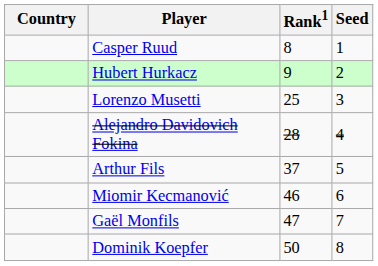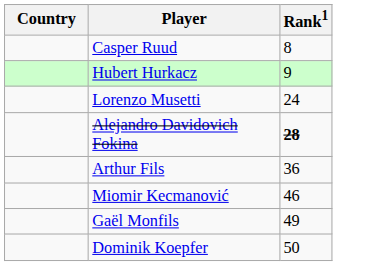 <table class=wikitable>
 <tr>
 <th width="75">Country</th>
 <th width="180">Player</th>
 <th>Rank<sup>1</sup></th>
-<th>Seed</th>
 </tr>
 <tr>
 <td></td>
 <td><a href='#'>Casper Ruud</a></td>
 <td>8</td>
-<td>1</td>
 </tr>
 <tr bgcolor=#cfc>
 <td></td>
 <td><a href='#'>Hubert Hurkacz</a></td>
 <td>9</td>
-<td>2</td>
 </tr>
 <tr>
 <td></td>
 <td><a href='#'>Lorenzo Musetti</a></td>
-<td>25</td>
-<td>3</td>
+<td>24</td>
 </tr>
 <tr>
 <td><s></s></td>
 <td><s><a href='#'>Alejandro Davidovich Fokina</a></s></td>
-<td><s>28</s></td>
-<td><s>4</s></td>
+<td><strong><s>28</s></strong></td>
 </tr>
 <tr>
 <td></td>
 <td><a href='#'>Arthur Fils</a></td>
-<td>37</td>
-<td>5</td>
+<td>36</td>
 </tr>
 <tr>
 <td></td>
 <td><a href='#'>Miomir Kecmanović</a></td>
 <td>46</td>
-<td>6</td>
 </tr>
 <tr>
 <td></td>
 <td><a href='#'>Gaël Monfils</a></td>
-<td>47</td>
-<td>7</td>
+<td>49</td>
 </tr>
 <tr>
 <td></td>
 <td><a href='#'>Dominik Koepfer</a></td>
 <td>50</td>
-<td>8</td>
 </tr>
 </table>
